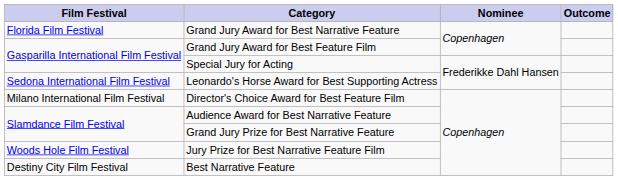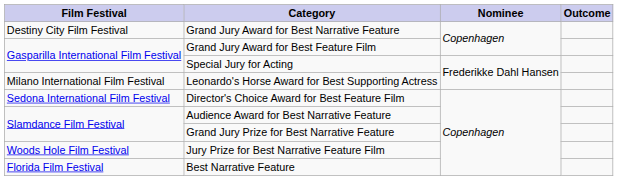 <table class="wikitable" style="font-size: 95%;">
 <tr style="text-align:center;">
 <th style="background:#cce;">Film Festival</th>
 <th style="background:#cce;">Category</th>
 <th style="background:#cce;">Nominee</th>
 <th style="background:#cce;">Outcome</th>
 </tr>
 <tr>
-<td><a href='#'>Florida Film Festival</a></td>
+<td>Destiny City Film Festival</td>
 <td>Grand Jury Award for Best Narrative Feature</td>
 <td rowspan="2"><em>Copenhagen</em></td>
 <td></td>
 </tr>
 <tr>
 <td rowspan="2"><a href='#'>Gasparilla International Film Festival</a></td>
 <td>Grand Jury Award for Best Feature Film</td>
 <td></td>
 </tr>
 <tr>
 <td>Special Jury for Acting</td>
 <td rowspan="2">Frederikke Dahl Hansen</td>
 <td></td>
 </tr>
 <tr>
-<td><a href='#'>Sedona International Film Festival</a></td>
+<td>Milano International Film Festival</td>
 <td>Leonardo's Horse Award for Best Supporting Actress</td>
 <td></td>
 </tr>
 <tr>
-<td>Milano International Film Festival</td>
+<td><a href='#'>Sedona International Film Festival</a></td>
 <td>Director's Choice Award for Best Feature Film</td>
 <td rowspan="5"><em>Copenhagen</em></td>
 <td></td>
 </tr>
 <tr>
 <td rowspan="2"><a href='#'>Slamdance Film Festival</a></td>
 <td>Audience Award for Best Narrative Feature</td>
 <td></td>
 </tr>
 <tr>
 <td>Grand Jury Prize for Best Narrative Feature</td>
 <td></td>
 </tr>
 <tr>
 <td><a href='#'>Woods Hole Film Festival</a></td>
 <td>Jury Prize for Best Narrative Feature Film</td>
 <td></td>
 </tr>
 <tr>
-<td>Destiny City Film Festival</td>
+<td><a href='#'>Florida Film Festival</a></td>
 <td>Best Narrative Feature</td>
 <td></td>
 </tr>
 </table>
